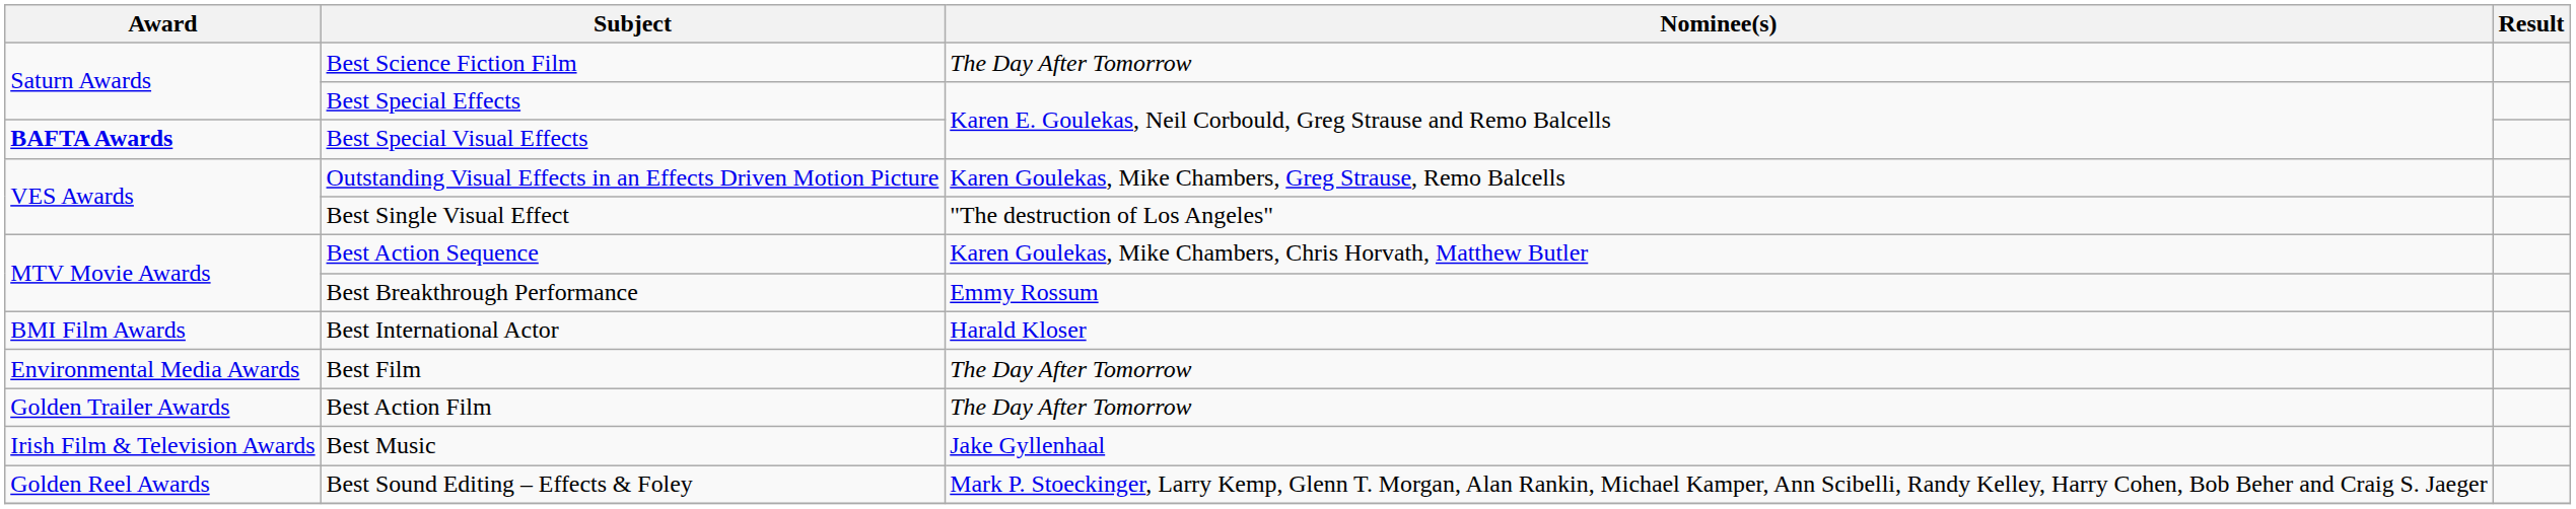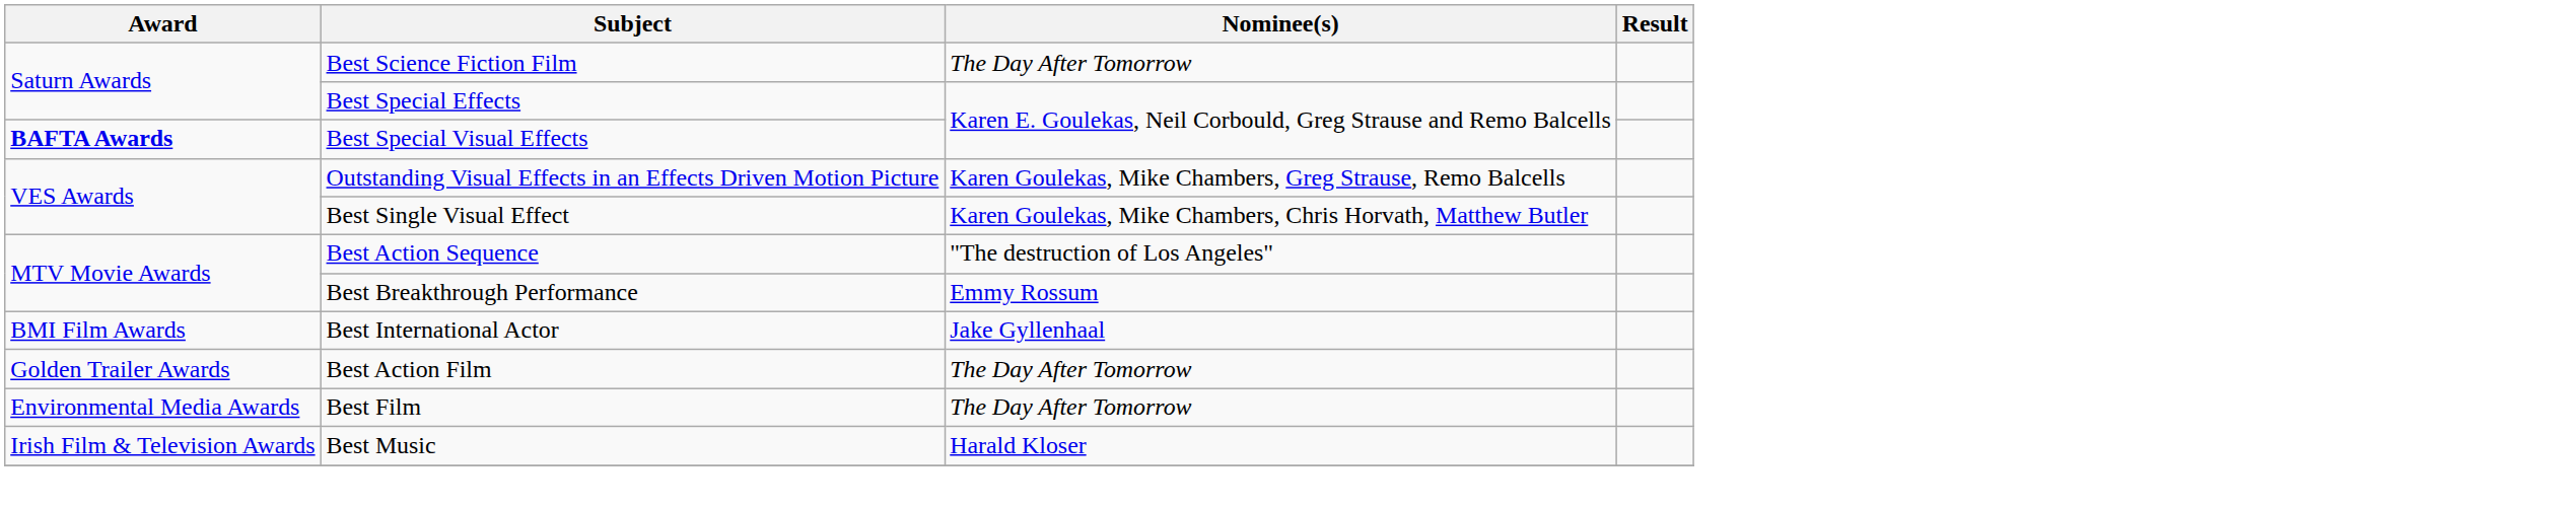 <table class="wikitable sortable plainrowheaders">
 <tr>
 <th>Award</th>
 <th>Subject</th>
 <th>Nominee(s)</th>
 <th>Result</th>
 </tr>
 <tr>
 <td rowspan=2><a href='#'>Saturn Awards</a></td>
 <td><a href='#'>Best Science Fiction Film</a></td>
 <td><em>The Day After Tomorrow</em></td>
 <td></td>
 </tr>
 <tr>
 <td><a href='#'>Best Special Effects</a></td>
 <td rowspan=2><a href='#'>Karen E. Goulekas</a>, Neil Corbould, Greg Strause and Remo Balcells</td>
 <td></td>
 </tr>
 <tr>
 <td rowspan=1><strong><a href='#'>BAFTA Awards</a></strong></td>
 <td><a href='#'>Best Special Visual Effects</a></td>
 <td></td>
 </tr>
 <tr>
 <td rowspan=2><a href='#'>VES Awards</a></td>
 <td><a href='#'>Outstanding Visual Effects in an Effects Driven Motion Picture</a></td>
 <td><a href='#'>Karen Goulekas</a>, Mike Chambers, <a href='#'>Greg Strause</a>, Remo Balcells</td>
 <td></td>
 </tr>
 <tr>
 <td>Best Single Visual Effect</td>
-<td>"The destruction of Los Angeles"</td>
+<td><a href='#'>Karen Goulekas</a>, Mike Chambers, Chris Horvath, <a href='#'>Matthew Butler</a></td>
 <td></td>
 </tr>
 <tr>
 <td rowspan=2><a href='#'>MTV Movie Awards</a></td>
 <td><a href='#'>Best Action Sequence</a></td>
-<td><a href='#'>Karen Goulekas</a>, Mike Chambers, Chris Horvath, <a href='#'>Matthew Butler</a></td>
+<td>"The destruction of Los Angeles"</td>
 <td></td>
 </tr>
 <tr>
 <td>Best Breakthrough Performance</td>
 <td><a href='#'>Emmy Rossum</a></td>
 <td></td>
 </tr>
 <tr>
 <td rowspan=1><a href='#'>BMI Film Awards</a></td>
 <td>Best International Actor</td>
-<td><a href='#'>Harald Kloser</a></td>
+<td><a href='#'>Jake Gyllenhaal</a></td>
+<td></td>
+</tr>
+<tr>
+<td rowspan=1><a href='#'>Golden Trailer Awards</a></td>
+<td>Best Action Film</td>
+<td><em>The Day After Tomorrow</em></td>
 <td></td>
 </tr>
 <tr>
 <td rowspan=1><a href='#'>Environmental Media Awards</a></td>
 <td>Best Film</td>
 <td><em>The Day After Tomorrow</em></td>
 <td></td>
 </tr>
 <tr>
-<td rowspan=1><a href='#'>Golden Trailer Awards</a></td>
-<td>Best Action Film</td>
-<td><em>The Day After Tomorrow</em></td>
-<td></td>
-</tr>
-<tr>
 <td rowspan=1><a href='#'>Irish Film & Television Awards</a></td>
 <td>Best Music</td>
-<td><a href='#'>Jake Gyllenhaal</a></td>
-<td></td>
-</tr>
-<tr>
-<td rowspan=1><a href='#'>Golden Reel Awards</a></td>
-<td>Best Sound Editing – Effects & Foley</td>
-<td><a href='#'>Mark P. Stoeckinger</a>, Larry Kemp, Glenn T. Morgan, Alan Rankin, Michael Kamper, Ann Scibelli, Randy Kelley, Harry Cohen, Bob Beher and Craig S. Jaeger</td>
+<td><a href='#'>Harald Kloser</a></td>
 <td></td>
 </tr>
 <tr>
 </tr>
 </table>
